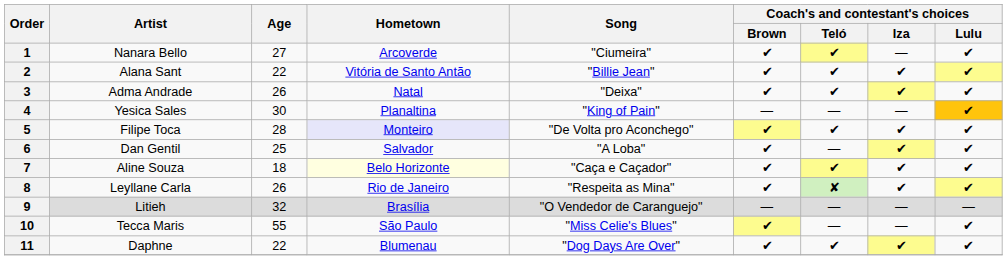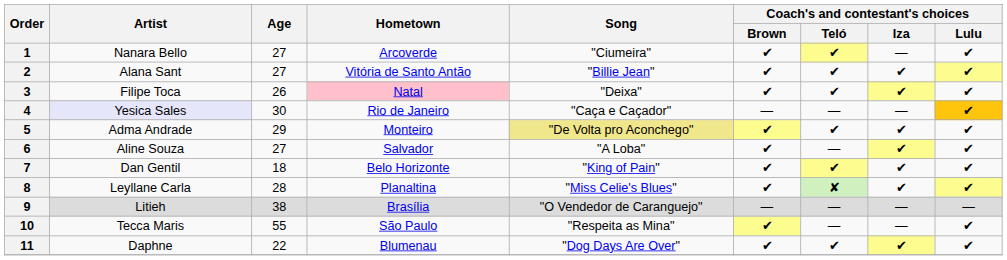 <table class="wikitable" style="text-align:center; line-height:17px; width:100%;">
 <tr>
 <th scope="col" rowspan=2 width="04%">Order</th>
 <th scope="col" rowspan=2 width="18%">Artist</th>
 <th scope="col" rowspan=2 width="05%">Age</th>
 <th scope="col" rowspan=2 width="18%">Hometown</th>
 <th scope="col" rowspan=2 width="20%">Song</th>
 <th scope="col" colspan=4 width="24%">Coach's and contestant's choices</th>
 </tr>
 <tr>
 <th width="6%">Brown</th>
 <th width="6%">Teló</th>
 <th width="6%">Iza</th>
 <th width="6%">Lulu</th>
 </tr>
 <tr>
 <th>1</th>
 <td>Nanara Bello</td>
 <td>27</td>
 <td><a href='#'>Arcoverde</a></td>
 <td>"Ciumeira"</td>
 <td>✔</td>
 <td bgcolor=FDFC8F>✔</td>
 <td>—</td>
 <td>✔</td>
 </tr>
 <tr>
 <th>2</th>
 <td>Alana Sant</td>
-<td>22</td>
+<td>27</td>
 <td><a href='#'>Vitória de Santo Antão</a></td>
 <td>"<a href='#'>Billie Jean</a>"</td>
 <td>✔</td>
 <td>✔</td>
 <td>✔</td>
 <td bgcolor=FDFC8F>✔</td>
 </tr>
 <tr>
 <th>3</th>
-<td>Adma Andrade</td>
+<td>Filipe Toca</td>
 <td>26</td>
-<td><a href='#'>Natal</a></td>
+<td style="background: pink;"><a href='#'>Natal</a></td>
 <td>"Deixa"</td>
 <td>✔</td>
 <td>✔</td>
 <td bgcolor=FDFC8F>✔</td>
 <td>✔</td>
 </tr>
 <tr>
 <th>4</th>
-<td>Yesica Sales</td>
+<td style="background: lavender;">Yesica Sales</td>
 <td>30</td>
-<td><a href='#'>Planaltina</a></td>
-<td>"<a href='#'>King of Pain</a>"</td>
+<td><a href='#'>Rio de Janeiro</a></td>
+<td>"Caça e Caçador"</td>
 <td>—</td>
 <td>—</td>
 <td>—</td>
 <td bgcolor=FFC40C>✔</td>
 </tr>
 <tr>
 <th>5</th>
-<td>Filipe Toca</td>
-<td>28</td>
-<td style="background: lavender;"><a href='#'>Monteiro</a></td>
-<td>"De Volta pro Aconchego"</td>
+<td>Adma Andrade</td>
+<td>29</td>
+<td><a href='#'>Monteiro</a></td>
+<td style="background: khaki;">"De Volta pro Aconchego"</td>
 <td bgcolor=FDFC8F>✔</td>
 <td>✔</td>
 <td>✔</td>
 <td>✔</td>
 </tr>
 <tr>
 <th>6</th>
-<td>Dan Gentil</td>
-<td>25</td>
+<td>Aline Souza</td>
+<td>27</td>
 <td><a href='#'>Salvador</a></td>
 <td>"A Loba"</td>
 <td>✔</td>
 <td>—</td>
 <td bgcolor=FDFC8F>✔</td>
 <td>✔</td>
 </tr>
 <tr>
 <th>7</th>
-<td>Aline Souza</td>
+<td>Dan Gentil</td>
 <td>18</td>
-<td style="background: lightyellow;"><a href='#'>Belo Horizonte</a></td>
-<td>"Caça e Caçador"</td>
+<td><a href='#'>Belo Horizonte</a></td>
+<td>"<a href='#'>King of Pain</a>"</td>
 <td>✔</td>
 <td bgcolor=FDFC8F>✔</td>
 <td>✔</td>
 <td>✔</td>
 </tr>
 <tr>
 <th>8</th>
 <td>Leyllane Carla</td>
-<td>26</td>
-<td><a href='#'>Rio de Janeiro</a></td>
-<td>"Respeita as Mina"</td>
+<td>28</td>
+<td><a href='#'>Planaltina</a></td>
+<td>"<a href='#'>Miss Celie's Blues</a>"</td>
 <td>✔</td>
 <td bgcolor=D0F0C0>✘</td>
 <td>✔</td>
 <td bgcolor=FDFC8F>✔</td>
 </tr>
 <tr bgcolor=DCDCDC>
 <th>9</th>
 <td>Litieh</td>
-<td>32</td>
+<td>38</td>
 <td><a href='#'>Brasília</a></td>
 <td>"O Vendedor de Caranguejo"</td>
 <td>—</td>
 <td>—</td>
 <td>—</td>
 <td>—</td>
 </tr>
 <tr>
 <th>10</th>
 <td>Tecca Maris</td>
 <td>55</td>
 <td><a href='#'>São Paulo</a></td>
-<td>"<a href='#'>Miss Celie's Blues</a>"</td>
+<td>"Respeita as Mina"</td>
 <td bgcolor=FDFC8F>✔</td>
 <td>—</td>
 <td>—</td>
 <td>✔</td>
 </tr>
 <tr>
 <th>11</th>
 <td>Daphne</td>
 <td>22</td>
 <td><a href='#'>Blumenau</a></td>
 <td>"<a href='#'>Dog Days Are Over</a>"</td>
 <td>✔</td>
 <td>✔</td>
 <td bgcolor=FDFC8F>✔</td>
 <td>✔</td>
 </tr>
 <tr>
 </tr>
 </table>
